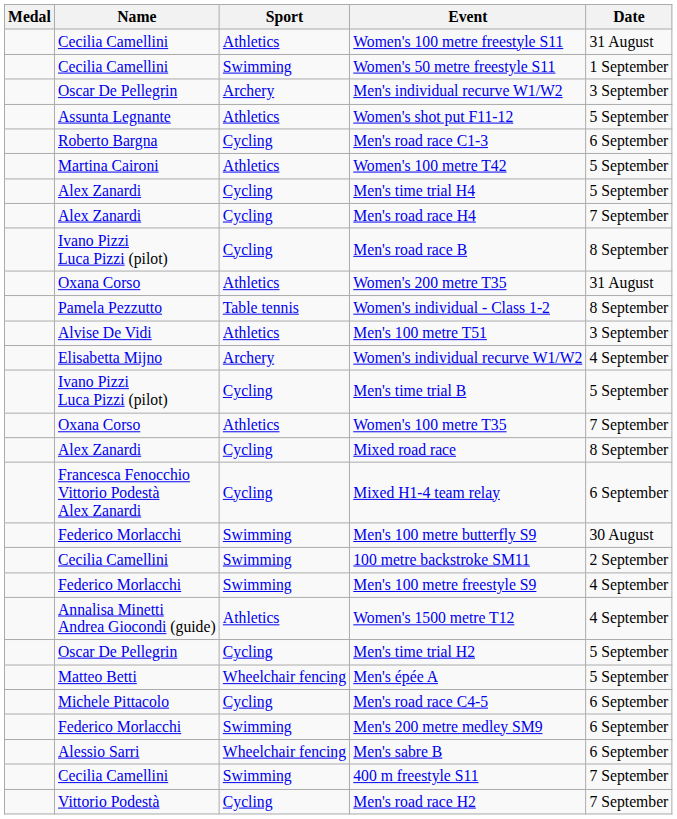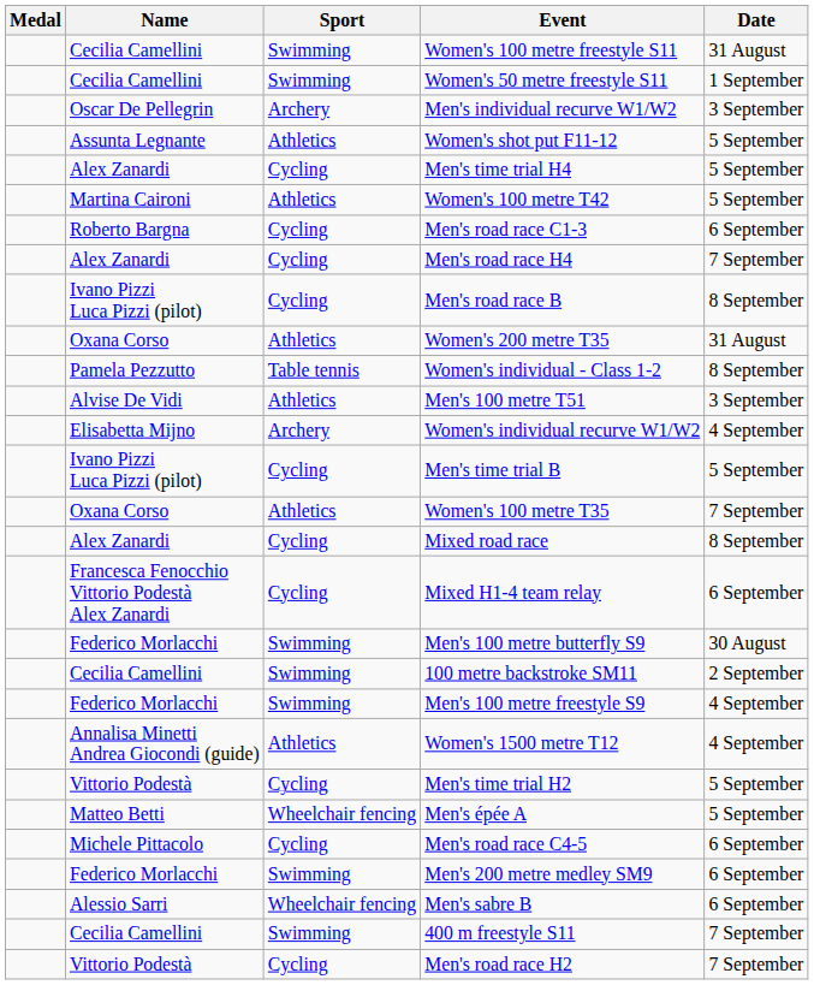 <table class="wikitable sortable" style="font-size: 100%;">
 <tr>
 <th>Medal</th>
 <th>Name</th>
 <th>Sport</th>
 <th>Event</th>
 <th>Date</th>
 </tr>
 <tr>
 <td></td>
 <td><a href='#'>Cecilia Camellini</a></td>
-<td><a href='#'>Athletics</a></td>
+<td><a href='#'>Swimming</a></td>
 <td><a href='#'>Women's 100 metre freestyle S11</a></td>
 <td>31 August</td>
 </tr>
 <tr>
 <td></td>
 <td><a href='#'>Cecilia Camellini</a></td>
 <td><a href='#'>Swimming</a></td>
 <td><a href='#'>Women's 50 metre freestyle S11</a></td>
 <td>1 September</td>
 </tr>
 <tr>
 <td></td>
 <td><a href='#'>Oscar De Pellegrin</a></td>
 <td><a href='#'>Archery</a></td>
 <td><a href='#'>Men's individual recurve W1/W2</a></td>
 <td>3 September</td>
 </tr>
 <tr>
 <td></td>
 <td><a href='#'>Assunta Legnante</a></td>
 <td><a href='#'>Athletics</a></td>
 <td><a href='#'>Women's shot put F11-12</a></td>
 <td>5 September</td>
 </tr>
 <tr>
 <td></td>
-<td><a href='#'>Roberto Bargna</a></td>
+<td><a href='#'>Alex Zanardi</a></td>
 <td><a href='#'>Cycling</a></td>
-<td><a href='#'>Men's road race C1-3</a></td>
-<td>6 September</td>
+<td><a href='#'>Men's time trial H4</a></td>
+<td>5 September</td>
 </tr>
 <tr>
 <td></td>
 <td><a href='#'>Martina Caironi</a></td>
 <td><a href='#'>Athletics</a></td>
 <td><a href='#'>Women's 100 metre T42</a></td>
 <td>5 September</td>
 </tr>
 <tr>
 <td></td>
-<td><a href='#'>Alex Zanardi</a></td>
+<td><a href='#'>Roberto Bargna</a></td>
 <td><a href='#'>Cycling</a></td>
-<td><a href='#'>Men's time trial H4</a></td>
-<td>5 September</td>
+<td><a href='#'>Men's road race C1-3</a></td>
+<td>6 September</td>
 </tr>
 <tr>
 <td></td>
 <td><a href='#'>Alex Zanardi</a></td>
 <td><a href='#'>Cycling</a></td>
 <td><a href='#'>Men's road race H4</a></td>
 <td>7 September</td>
 </tr>
 <tr>
 <td></td>
 <td><a href='#'>Ivano Pizzi</a><br><a href='#'>Luca Pizzi</a> (pilot)</td>
 <td><a href='#'>Cycling</a></td>
 <td><a href='#'>Men's road race B</a></td>
 <td>8 September</td>
 </tr>
 <tr>
 <td></td>
 <td><a href='#'>Oxana Corso</a></td>
 <td><a href='#'>Athletics</a></td>
 <td><a href='#'>Women's 200 metre T35</a></td>
 <td>31 August</td>
 </tr>
 <tr>
 <td></td>
 <td><a href='#'>Pamela Pezzutto</a></td>
 <td><a href='#'>Table tennis</a></td>
 <td><a href='#'>Women's individual - Class 1-2</a></td>
 <td>8 September</td>
 </tr>
 <tr>
 <td></td>
 <td><a href='#'>Alvise De Vidi</a></td>
 <td><a href='#'>Athletics</a></td>
 <td><a href='#'>Men's 100 metre T51</a></td>
 <td>3 September</td>
 </tr>
 <tr>
 <td></td>
 <td><a href='#'>Elisabetta Mijno</a></td>
 <td><a href='#'>Archery</a></td>
 <td><a href='#'>Women's individual recurve W1/W2</a></td>
 <td>4 September</td>
 </tr>
 <tr>
 <td></td>
 <td><a href='#'>Ivano Pizzi</a><br><a href='#'>Luca Pizzi</a> (pilot)</td>
 <td><a href='#'>Cycling</a></td>
 <td><a href='#'>Men's time trial B</a></td>
 <td>5 September</td>
 </tr>
 <tr>
 <td></td>
 <td><a href='#'>Oxana Corso</a></td>
 <td><a href='#'>Athletics</a></td>
 <td><a href='#'>Women's 100 metre T35</a></td>
 <td>7 September</td>
 </tr>
 <tr>
 <td></td>
 <td><a href='#'>Alex Zanardi</a></td>
 <td><a href='#'>Cycling</a></td>
 <td><a href='#'>Mixed road race</a></td>
 <td>8 September</td>
 </tr>
 <tr>
 <td></td>
 <td><a href='#'>Francesca Fenocchio</a><br><a href='#'>Vittorio Podestà</a><br><a href='#'>Alex Zanardi</a></td>
 <td><a href='#'>Cycling</a></td>
 <td><a href='#'>Mixed H1-4 team relay</a></td>
 <td>6 September</td>
 </tr>
 <tr>
 <td></td>
 <td><a href='#'>Federico Morlacchi</a></td>
 <td><a href='#'>Swimming</a></td>
 <td><a href='#'>Men's 100 metre butterfly S9</a></td>
 <td>30 August</td>
 </tr>
 <tr>
 <td></td>
 <td><a href='#'>Cecilia Camellini</a></td>
 <td><a href='#'>Swimming</a></td>
 <td><a href='#'>100 metre backstroke SM11</a></td>
 <td>2 September</td>
 </tr>
 <tr>
 <td></td>
 <td><a href='#'>Federico Morlacchi</a></td>
 <td><a href='#'>Swimming</a></td>
 <td><a href='#'>Men's 100 metre freestyle S9</a></td>
 <td>4 September</td>
 </tr>
 <tr>
 <td></td>
 <td><a href='#'>Annalisa Minetti</a><br><a href='#'>Andrea Giocondi</a> (guide)</td>
 <td><a href='#'>Athletics</a></td>
 <td><a href='#'>Women's 1500 metre T12</a></td>
 <td>4 September</td>
 </tr>
 <tr>
 <td></td>
-<td><a href='#'>Oscar De Pellegrin</a></td>
+<td><a href='#'>Vittorio Podestà</a></td>
 <td><a href='#'>Cycling</a></td>
 <td><a href='#'>Men's time trial H2</a></td>
 <td>5 September</td>
 </tr>
 <tr>
 <td></td>
 <td><a href='#'>Matteo Betti</a></td>
 <td><a href='#'>Wheelchair fencing</a></td>
 <td><a href='#'>Men's épée A</a></td>
 <td>5 September</td>
 </tr>
 <tr>
 <td></td>
 <td><a href='#'>Michele Pittacolo</a></td>
 <td><a href='#'>Cycling</a></td>
 <td><a href='#'>Men's road race C4-5</a></td>
 <td>6 September</td>
 </tr>
 <tr>
 <td></td>
 <td><a href='#'>Federico Morlacchi</a></td>
 <td><a href='#'>Swimming</a></td>
 <td><a href='#'>Men's 200 metre medley SM9</a></td>
 <td>6 September</td>
 </tr>
 <tr>
 <td></td>
 <td><a href='#'>Alessio Sarri</a></td>
 <td><a href='#'>Wheelchair fencing</a></td>
 <td><a href='#'>Men's sabre B</a></td>
 <td>6 September</td>
 </tr>
 <tr>
 <td></td>
 <td><a href='#'>Cecilia Camellini</a></td>
 <td><a href='#'>Swimming</a></td>
 <td><a href='#'>400 m freestyle S11</a></td>
 <td>7 September</td>
 </tr>
 <tr>
 <td></td>
 <td><a href='#'>Vittorio Podestà</a></td>
 <td><a href='#'>Cycling</a></td>
 <td><a href='#'>Men's road race H2</a></td>
 <td>7 September</td>
 </tr>
 </table>
